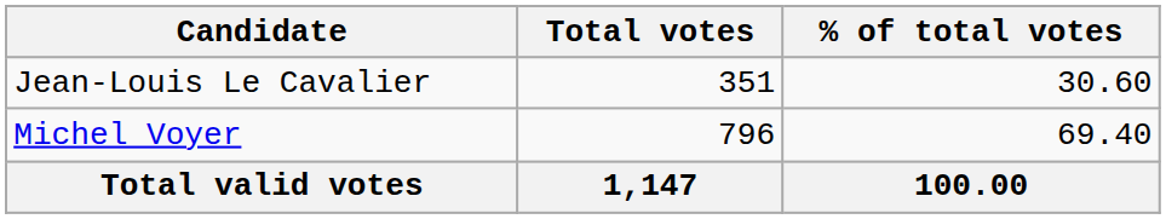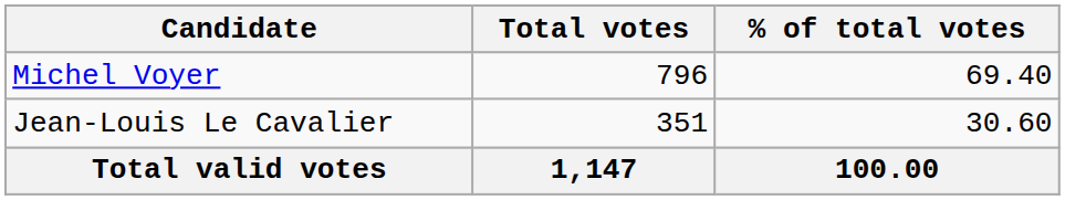 <table class="wikitable" width="475">
 <tr>
 <th align="left">Candidate</th>
 <th align="right">Total votes</th>
 <th align="right">% of total votes</th>
 </tr>
 <tr>
+<td align="left"><a href='#'>Michel Voyer</a></td>
+<td align="right">796</td>
+<td align="right">69.40</td>
+</tr>
+<tr>
 <td align="left">Jean-Louis Le Cavalier</td>
 <td align="right">351</td>
 <td align="right">30.60</td>
-</tr>
-<tr>
-<td align="left"><a href='#'>Michel Voyer</a></td>
-<td align="right">796</td>
-<td align="right">69.40</td>
 </tr>
 <tr bgcolor="#EEEEEE">
 <th align="left">Total valid votes</th>
 <th align="right"><strong>1,147</strong></th>
 <th align="right"><strong>100.00</strong></th>
 </tr>
 </table>
